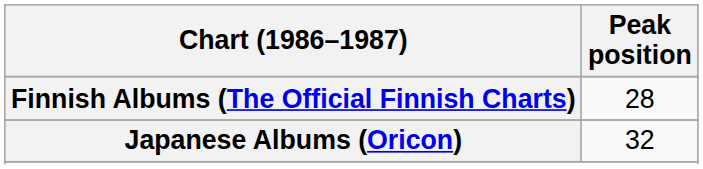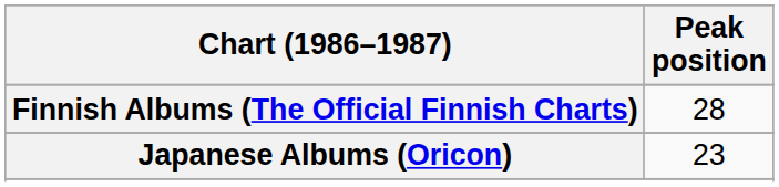 <table class="wikitable sortable plainrowheaders" style="text-align:center">
 <tr>
 <th scope="col">Chart (1986–1987)</th>
 <th scope="col">Peak<br>position</th>
 </tr>
 <tr>
 </tr>
 <tr>
 <th scope="row">Finnish Albums (<a href='#'>The Official Finnish Charts</a>)</th>
 <td align="center">28</td>
 </tr>
 <tr>
 </tr>
 <tr>
 <th scope="row">Japanese Albums (<a href='#'>Oricon</a>)</th>
-<td align="center">32</td>
+<td align="center">23</td>
 </tr>
 <tr>
 </tr>
 <tr>
 </tr>
 <tr>
 </tr>
 <tr>
 </tr>
 </table>
